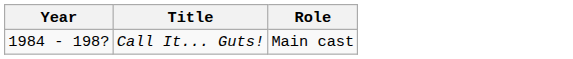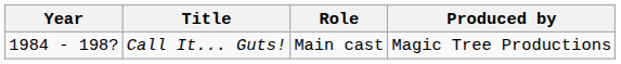 <table class="wikitable">
 <tr>
 <th>Year</th>
 <th>Title </th>
 <th>Role</th>
+<th>Produced by</th>
 </tr>
 <tr>
 <td>1984 - 198?</td>
 <td><em>Call It... Guts!</em></td>
 <td>Main cast</td>
+<td>Magic Tree Productions</td>
 </tr>
 </table>
